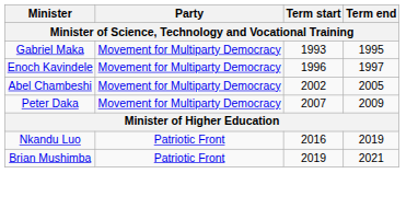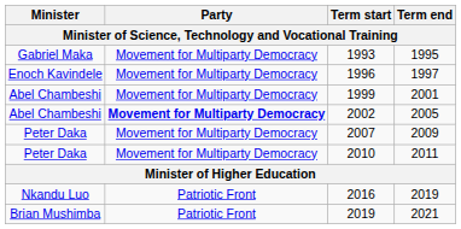 <table class=wikitable style=text-align:center>
 <tr>
 <th>Minister</th>
 <th>Party</th>
 <th>Term start</th>
 <th>Term end</th>
 </tr>
 <tr>
 <th colspan=4>Minister of Science, Technology and Vocational Training</th>
 </tr>
 <tr>
 <td><a href='#'>Gabriel Maka</a></td>
 <td><a href='#'>Movement for Multiparty Democracy</a></td>
 <td>1993</td>
 <td>1995</td>
 </tr>
 <tr>
 <td><a href='#'>Enoch Kavindele</a></td>
 <td><a href='#'>Movement for Multiparty Democracy</a></td>
 <td>1996</td>
 <td>1997</td>
 </tr>
 <tr>
 <td><a href='#'>Abel Chambeshi</a></td>
 <td><a href='#'>Movement for Multiparty Democracy</a></td>
+<td>1999</td>
+<td>2001</td>
+</tr>
+<tr>
+<td><a href='#'>Abel Chambeshi</a></td>
+<td><strong><a href='#'>Movement for Multiparty Democracy</a></strong></td>
 <td>2002</td>
 <td>2005</td>
 </tr>
 <tr>
 <td><a href='#'>Peter Daka</a></td>
 <td><a href='#'>Movement for Multiparty Democracy</a></td>
 <td>2007</td>
 <td>2009</td>
+</tr>
+<tr>
+<td><a href='#'>Peter Daka</a></td>
+<td><a href='#'>Movement for Multiparty Democracy</a></td>
+<td>2010</td>
+<td>2011</td>
 </tr>
 <tr>
 <th colspan=4>Minister of Higher Education</th>
 </tr>
 <tr>
 <td><a href='#'>Nkandu Luo</a></td>
 <td><a href='#'>Patriotic Front</a></td>
 <td>2016</td>
 <td>2019</td>
 </tr>
 <tr>
 <td><a href='#'>Brian Mushimba</a></td>
 <td><a href='#'>Patriotic Front</a></td>
 <td>2019</td>
 <td>2021</td>
 </tr>
 </table>
